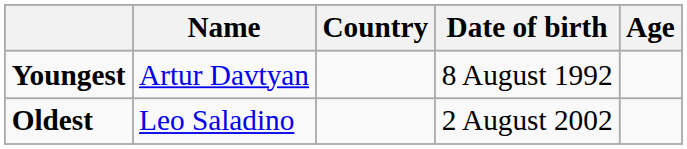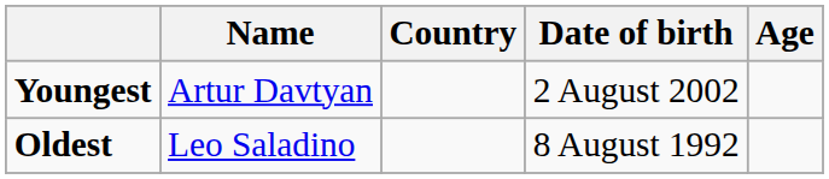 <table class="wikitable">
 <tr>
 <th></th>
 <th><strong>Name</strong></th>
 <th><strong>Country</strong></th>
 <th><strong>Date of birth</strong></th>
 <th><strong>Age</strong></th>
 </tr>
 <tr>
 <td><strong>Youngest</strong></td>
 <td><a href='#'>Artur Davtyan</a></td>
 <td></td>
-<td>8 August 1992</td>
+<td>2 August 2002</td>
 <td></td>
 </tr>
 <tr>
 <td><strong>Oldest</strong></td>
 <td><a href='#'>Leo Saladino</a></td>
 <td></td>
-<td>2 August 2002</td>
+<td>8 August 1992</td>
 <td></td>
 </tr>
 </table>
